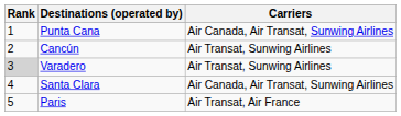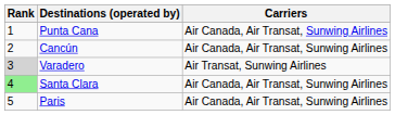 <table class="wikitable sortable" align=center;">
 <tr style="background:darkgrey;">
 <th>Rank</th>
 <th>Destinations (operated by)</th>
 <th>Carriers</th>
 </tr>
 <tr>
 <td>1</td>
 <td><a href='#'>Punta Cana</a></td>
 <td>Air Canada, Air Transat, <a href='#'>Sunwing Airlines</a></td>
 </tr>
 <tr>
 <td>2</td>
 <td><a href='#'>Cancún</a></td>
-<td>Air Transat, Sunwing Airlines</td>
+<td>Air Canada, Air Transat, Sunwing Airlines</td>
 </tr>
 <tr>
 <td style="background: lightgrey;">3</td>
 <td><a href='#'>Varadero</a></td>
 <td>Air Transat, Sunwing Airlines</td>
 </tr>
 <tr>
-<td>4</td>
+<td style="background: lightgreen;">4</td>
 <td><a href='#'>Santa Clara</a></td>
 <td>Air Canada, Air Transat, Sunwing Airlines</td>
 </tr>
 <tr>
 <td>5</td>
 <td><a href='#'>Paris</a></td>
-<td>Air Transat, Air France</td>
+<td>Air Canada, Air Transat, Sunwing Airlines</td>
 </tr>
 </table>
